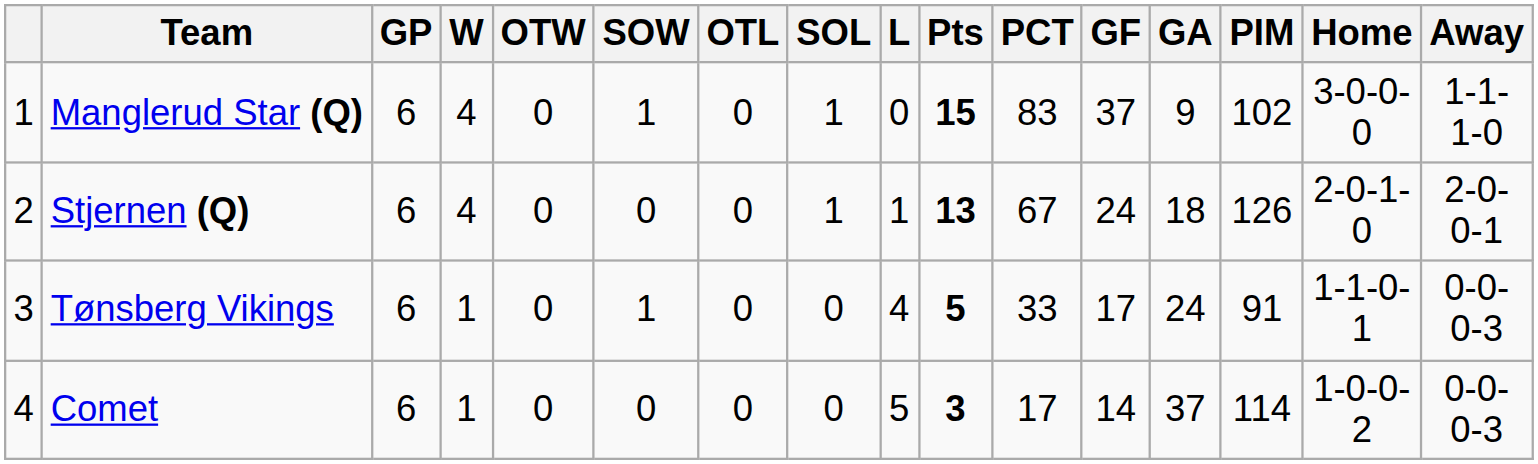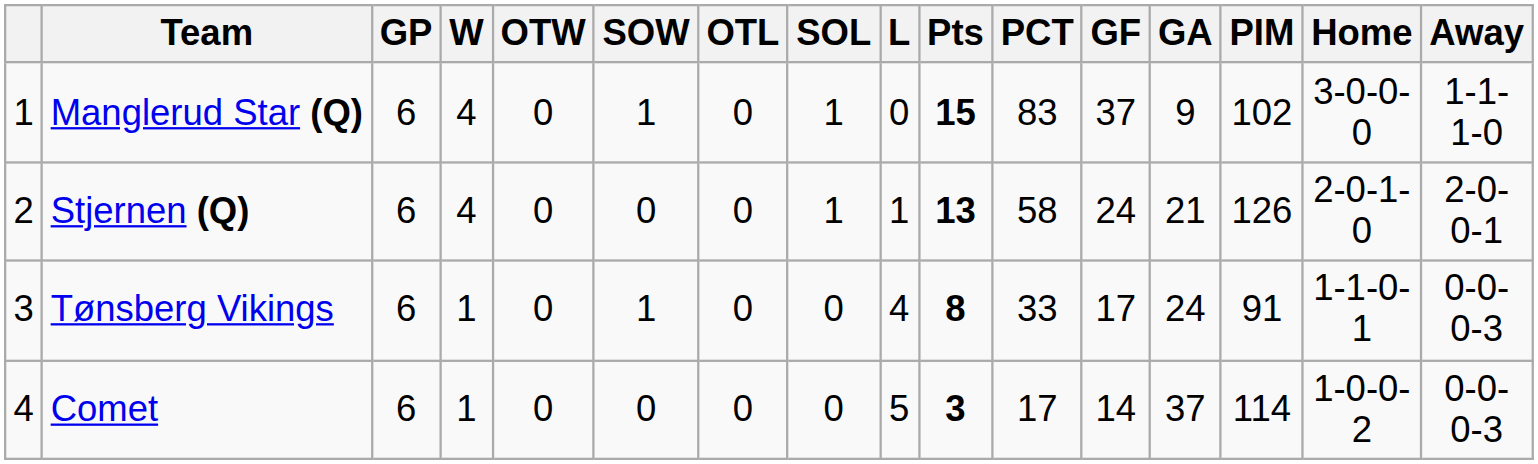 <table class="wikitable sortable" style="text-align:center">
 <tr>
 <th></th>
 <th class="unsortable">Team</th>
 <th class="unsortable">GP</th>
 <th>W</th>
 <th>OTW</th>
 <th>SOW</th>
 <th>OTL</th>
 <th>SOL</th>
 <th>L</th>
 <th>Pts</th>
 <th>PCT</th>
 <th>GF</th>
 <th>GA</th>
 <th>PIM</th>
 <th>Home</th>
 <th>Away</th>
 </tr>
 <tr>
 <td>1</td>
 <td align=left><a href='#'>Manglerud Star</a> <strong>(Q)</strong></td>
 <td>6</td>
 <td>4</td>
 <td>0</td>
 <td>1</td>
 <td>0</td>
 <td>1</td>
 <td>0</td>
 <td><strong>15</strong></td>
 <td>83</td>
 <td>37</td>
 <td>9</td>
 <td>102</td>
 <td>3-0-0-0</td>
 <td>1-1-1-0</td>
 </tr>
 <tr>
 <td>2</td>
 <td align=left><a href='#'>Stjernen</a> <strong>(Q)</strong></td>
 <td>6</td>
 <td>4</td>
 <td>0</td>
 <td>0</td>
 <td>0</td>
 <td>1</td>
 <td>1</td>
 <td><strong>13</strong></td>
-<td>67</td>
+<td>58</td>
 <td>24</td>
-<td>18</td>
+<td>21</td>
 <td>126</td>
 <td>2-0-1-0</td>
 <td>2-0-0-1</td>
 </tr>
 <tr>
 <td>3</td>
 <td align=left><a href='#'>Tønsberg Vikings</a></td>
 <td>6</td>
 <td>1</td>
 <td>0</td>
 <td>1</td>
 <td>0</td>
 <td>0</td>
 <td>4</td>
-<td><strong>5</strong></td>
+<td><strong>8</strong></td>
 <td>33</td>
 <td>17</td>
 <td>24</td>
 <td>91</td>
 <td>1-1-0-1</td>
 <td>0-0-0-3</td>
 </tr>
 <tr>
 <td>4</td>
 <td align=left><a href='#'>Comet</a></td>
 <td>6</td>
 <td>1</td>
 <td>0</td>
 <td>0</td>
 <td>0</td>
 <td>0</td>
 <td>5</td>
 <td><strong>3</strong></td>
 <td>17</td>
 <td>14</td>
 <td>37</td>
 <td>114</td>
 <td>1-0-0-2</td>
 <td>0-0-0-3</td>
 </tr>
 </table>
